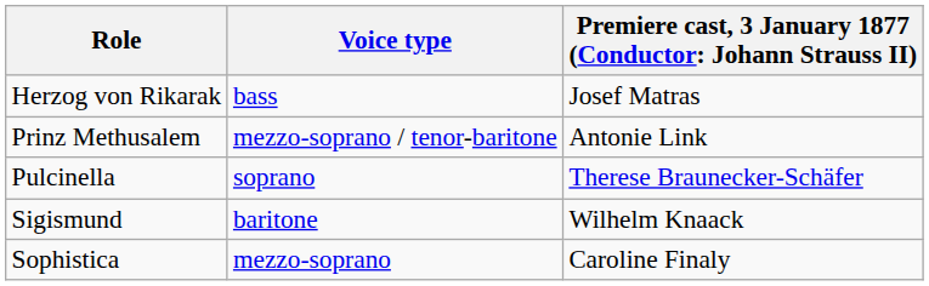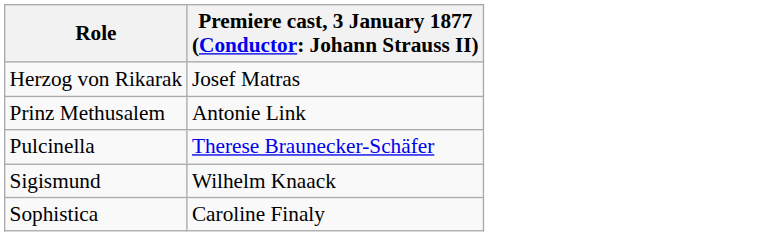 <table class="wikitable">
 <tr>
 <th>Role</th>
-<th><a href='#'>Voice type</a></th>
 <th>Premiere cast, 3 January 1877<br>(<a href='#'>Conductor</a>: Johann Strauss II)</th>
 </tr>
 <tr>
 <td>Herzog von Rikarak</td>
-<td><a href='#'>bass</a></td>
 <td>Josef Matras</td>
 </tr>
 <tr>
 <td>Prinz Methusalem</td>
-<td><a href='#'>mezzo-soprano</a> / <a href='#'>tenor</a>-<a href='#'>baritone</a></td>
 <td>Antonie Link</td>
 </tr>
 <tr>
 <td>Pulcinella</td>
-<td><a href='#'>soprano</a></td>
 <td><a href='#'>Therese Braunecker-Schäfer</a></td>
 </tr>
 <tr>
 <td>Sigismund</td>
-<td><a href='#'>baritone</a></td>
 <td>Wilhelm Knaack</td>
 </tr>
 <tr>
 <td>Sophistica</td>
-<td><a href='#'>mezzo-soprano</a></td>
 <td>Caroline Finaly</td>
 </tr>
 </table>
